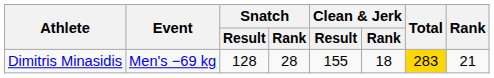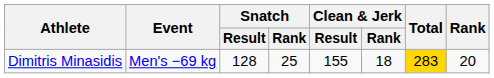 <table class="wikitable" style="font-size:90%">
 <tr>
 <th rowspan="2">Athlete</th>
 <th rowspan="2">Event</th>
 <th colspan="2">Snatch</th>
 <th colspan="2">Clean & Jerk</th>
 <th rowspan="2">Total</th>
 <th rowspan="2">Rank</th>
 </tr>
 <tr style="font-size:95%">
 <th>Result</th>
 <th>Rank</th>
 <th>Result</th>
 <th>Rank</th>
 </tr>
 <tr align=center>
 <td align=left><a href='#'>Dimitris Minasidis</a></td>
 <td align=left><a href='#'>Men's −69 kg</a></td>
 <td>128</td>
-<td>28</td>
+<td>25</td>
 <td>155</td>
 <td>18</td>
 <td style="background: gold;">283</td>
-<td>21</td>
+<td>20</td>
 </tr>
 </table>
